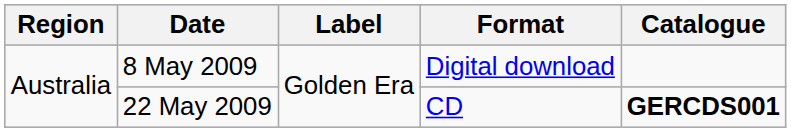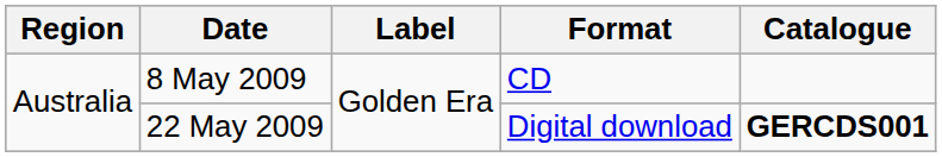 <table class="wikitable">
 <tr>
 <th>Region</th>
 <th>Date</th>
 <th>Label</th>
 <th>Format</th>
 <th>Catalogue</th>
 </tr>
 <tr>
 <td rowspan="2">Australia</td>
 <td>8 May 2009</td>
 <td rowspan="2">Golden Era</td>
-<td><a href='#'>Digital download</a></td>
+<td><a href='#'>CD</a></td>
 </tr>
 <tr>
 <td>22 May 2009</td>
-<td><a href='#'>CD</a></td>
+<td><a href='#'>Digital download</a></td>
 <td><strong>GERCDS001</strong></td>
 </tr>
 </table>
